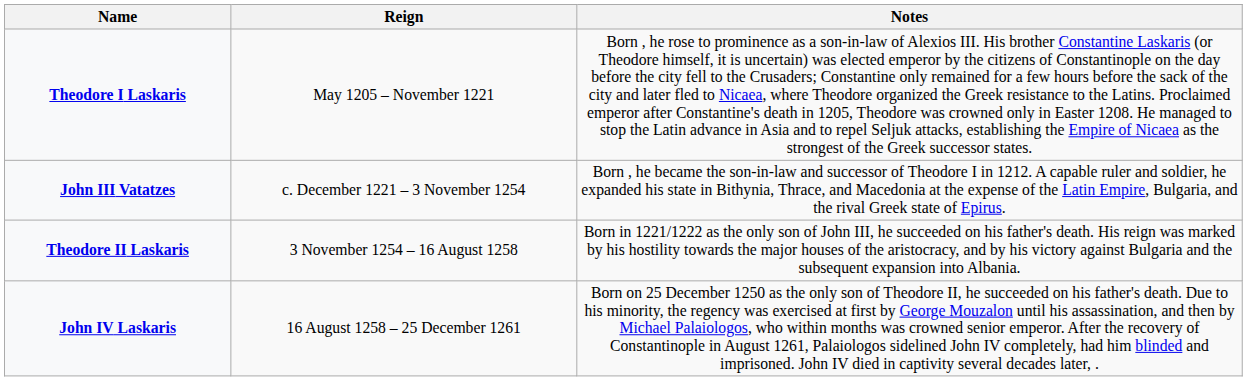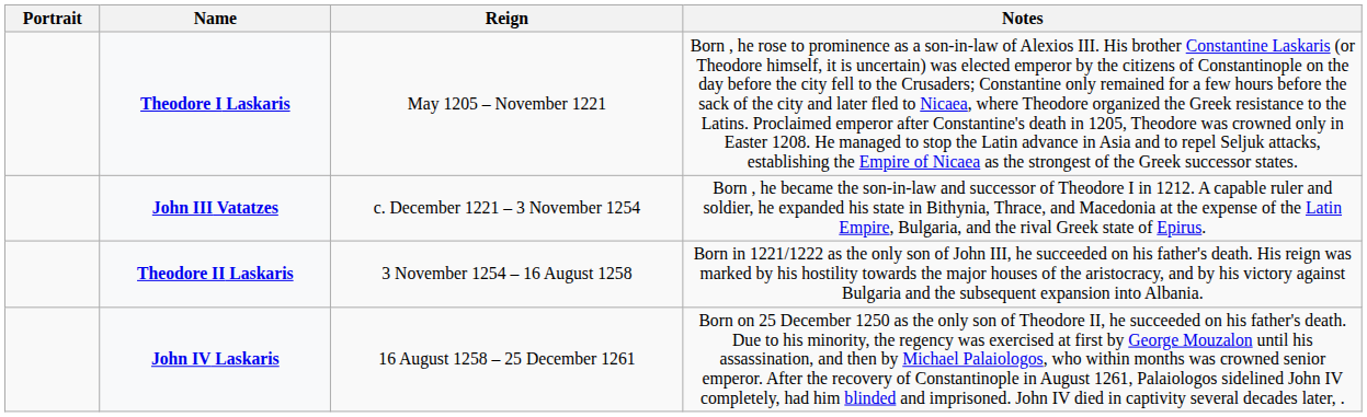 <table class="wikitable plainrowheaders" style="width:100%; text-align:center">
 <tr>
+<th scope=col width="7%">Portrait</th>
 <th scope=col width="17%">Name</th>
 <th scope=col width="26%">Reign</th>
 <th scope=col width="50%">Notes</th>
 </tr>
 <tr>
+<td></td>
 <th scope=row style="text-align:center; background:#F8F9FA"><a href='#'><strong>Theodore I</strong> Laskaris</a><br></th>
 <td> May 1205 – November 1221<br></td>
 <td>Born , he rose to prominence as a son-in-law of Alexios III. His brother <a href='#'>Constantine Laskaris</a> (or Theodore himself, it is uncertain) was elected emperor by the citizens of Constantinople on the day before the city fell to the Crusaders; Constantine only remained for a few hours before the sack of the city and later fled to <a href='#'>Nicaea</a>, where Theodore organized the Greek resistance to the Latins. Proclaimed emperor after Constantine's death in 1205, Theodore was crowned only in Easter 1208. He managed to stop the Latin advance in Asia and to repel Seljuk attacks, establishing the <a href='#'>Empire of Nicaea</a> as the strongest of the Greek successor states.</td>
 </tr>
 <tr>
+<td></td>
 <th scope=row style="text-align:center; background:#F8F9FA"><a href='#'><strong>John III</strong> Vatatzes</a><br></th>
 <td>c. December 1221 – 3 November 1254<br></td>
 <td>Born , he became the son-in-law and successor of Theodore I in 1212. A capable ruler and soldier, he expanded his state in Bithynia, Thrace, and Macedonia at the expense of the <a href='#'>Latin Empire</a>, Bulgaria, and the rival Greek state of <a href='#'>Epirus</a>.</td>
 </tr>
 <tr>
+<td></td>
 <th scope=row style="text-align:center; background:#F8F9FA"><a href='#'><strong>Theodore II</strong> Laskaris</a><br></th>
 <td>3 November 1254 – 16 August 1258<br></td>
 <td>Born in 1221/1222 as the only son of John III, he succeeded on his father's death. His reign was marked by his hostility towards the major houses of the aristocracy, and by his victory against Bulgaria and the subsequent expansion into Albania.</td>
 </tr>
 <tr>
+<td></td>
 <th scope=row style="text-align:center; background:#F8F9FA"><a href='#'><strong>John IV</strong> Laskaris</a><br></th>
 <td>16 August 1258 – 25 December 1261<br></td>
 <td>Born on 25 December 1250 as the only son of Theodore II, he succeeded on his father's death. Due to his minority, the regency was exercised at first by <a href='#'>George Mouzalon</a> until his assassination, and then by <a href='#'>Michael Palaiologos</a>, who within months was crowned senior emperor. After the recovery of Constantinople in August 1261, Palaiologos sidelined John IV completely, had him <a href='#'>blinded</a> and imprisoned. John IV died in captivity several decades later, .</td>
 </tr>
 </table>
